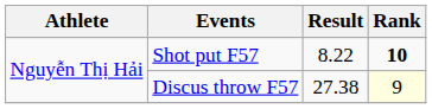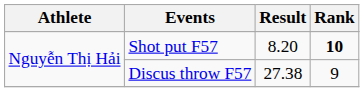 <table class=wikitable>
 <tr>
 <th>Athlete</th>
 <th>Events</th>
 <th>Result</th>
 <th>Rank</th>
 </tr>
 <tr>
 </tr>
 <tr>
 <td rowspan="2"><a href='#'>Nguyễn Thị Hải</a></td>
 <td><a href='#'>Shot put F57</a></td>
-<td align="center">8.22</td>
+<td align="center">8.20</td>
 <td align="center"><strong>10</strong></td>
 </tr>
 <tr>
 <td><a href='#'>Discus throw F57</a></td>
 <td align="center">27.38</td>
-<td align="center" style="background: lightyellow;">9</td>
+<td align="center">9</td>
 </tr>
 <tr>
 </tr>
 </table>
